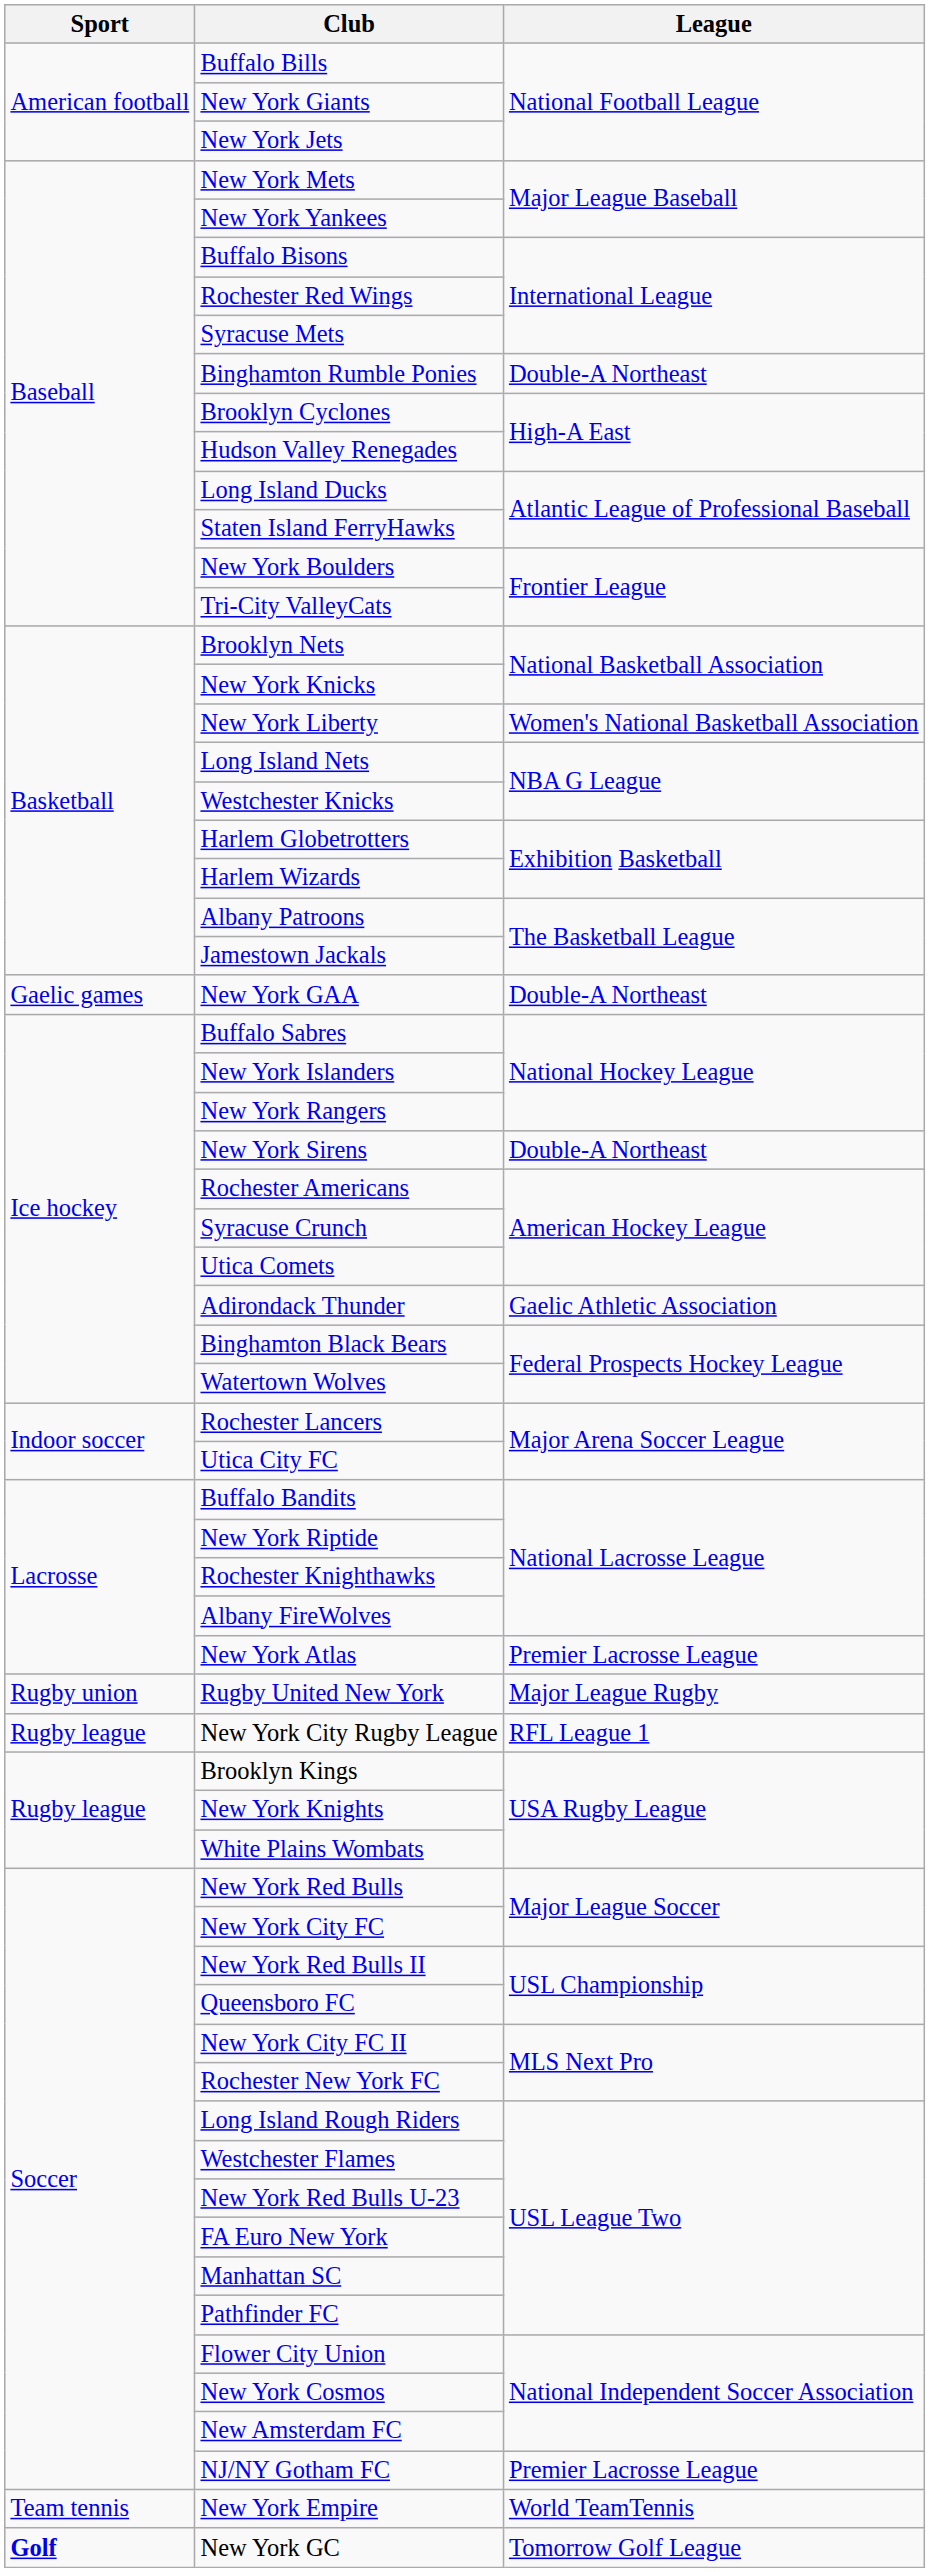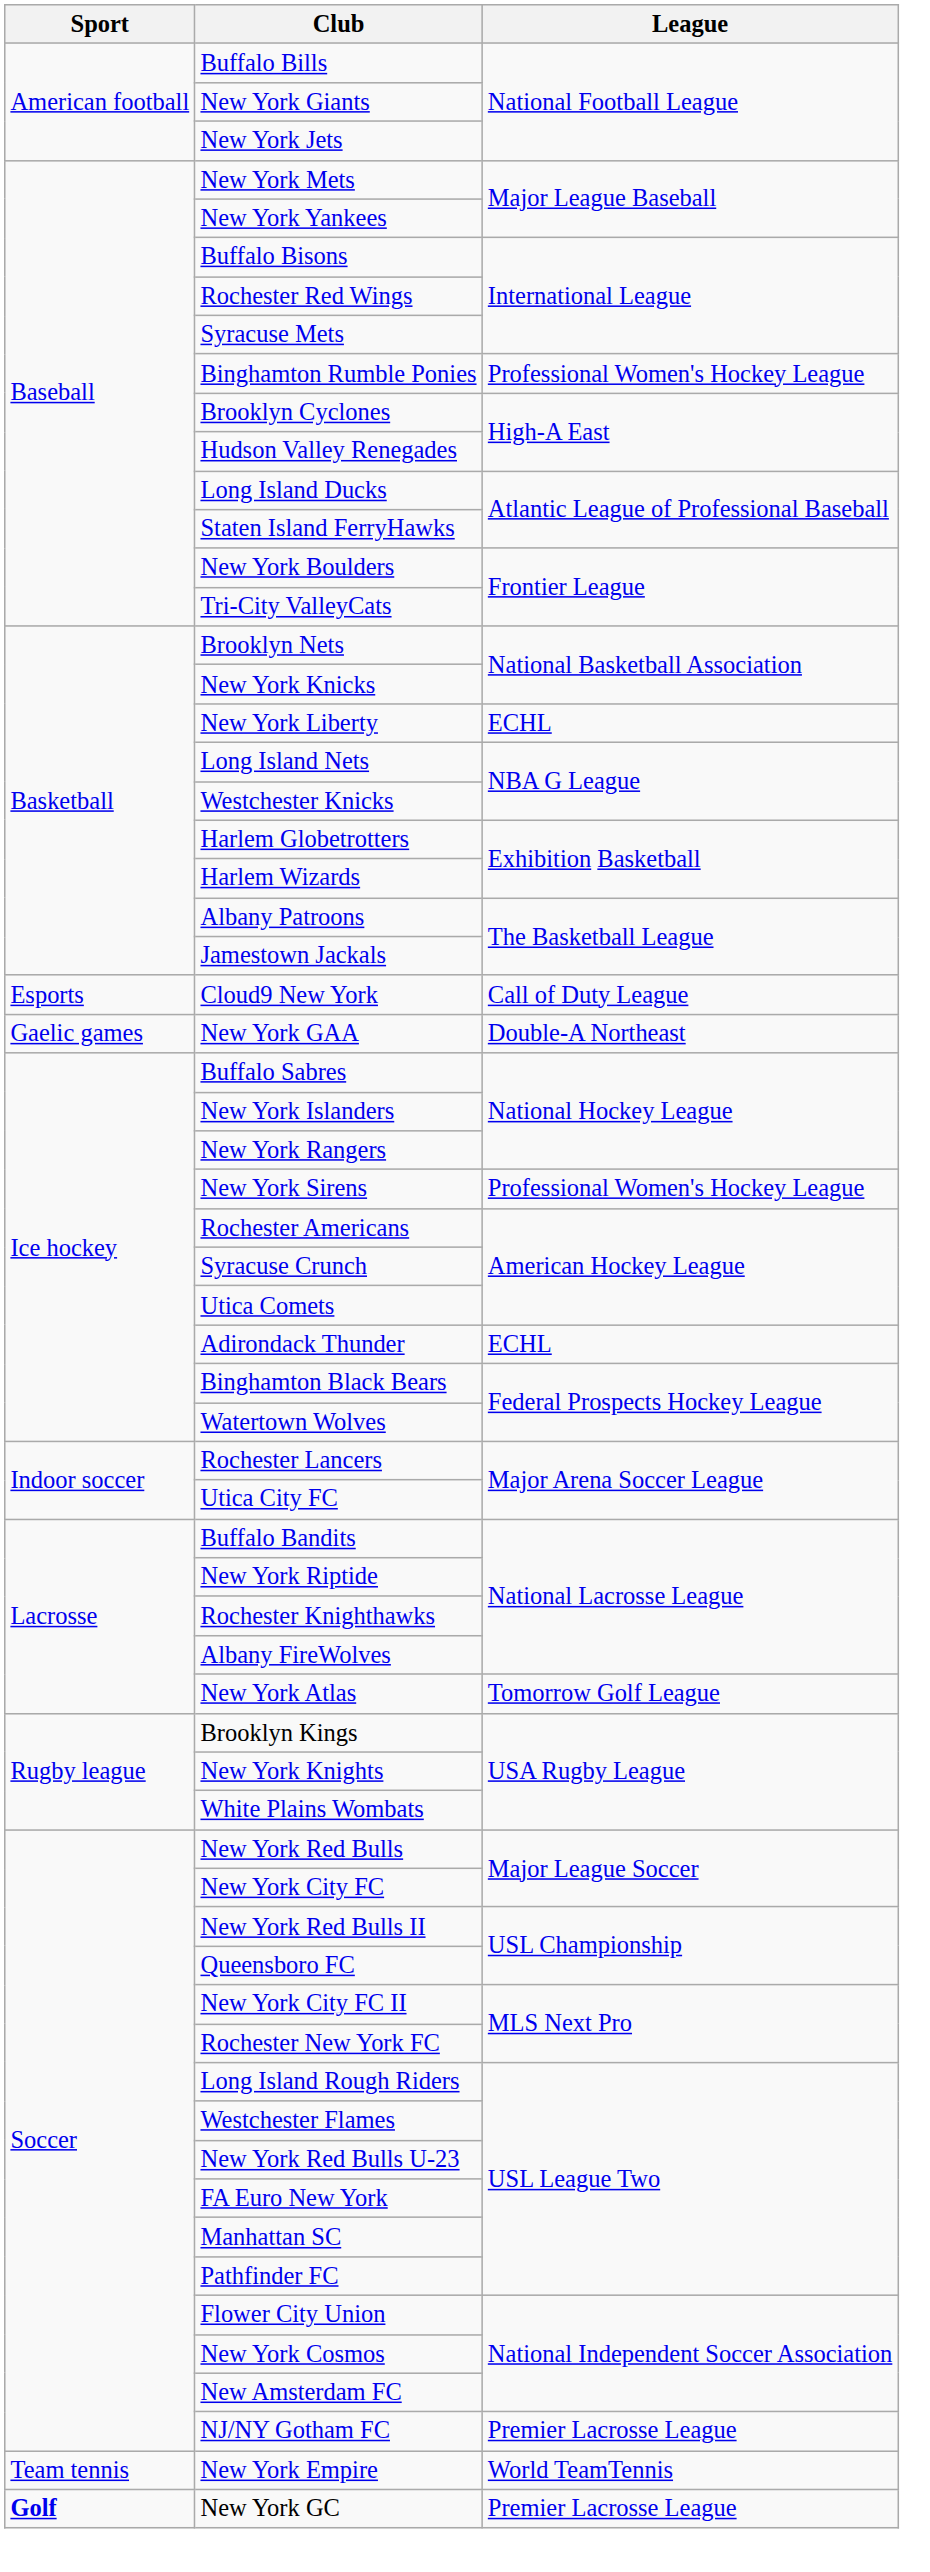 <table class="wikitable sortable">
 <tr>
 <th>Sport</th>
 <th>Club</th>
 <th>League</th>
 </tr>
 <tr>
 <td rowspan="3"><a href='#'>American football</a></td>
 <td><a href='#'>Buffalo Bills</a></td>
 <td rowspan="3"><a href='#'>National Football League</a></td>
 </tr>
 <tr>
 <td><a href='#'>New York Giants</a></td>
 </tr>
 <tr>
 <td><a href='#'>New York Jets</a></td>
 </tr>
 <tr>
 <td rowspan="12"><a href='#'>Baseball</a></td>
 <td><a href='#'>New York Mets</a></td>
 <td rowspan="2"><a href='#'>Major League Baseball</a></td>
 </tr>
 <tr>
 <td><a href='#'>New York Yankees</a></td>
 </tr>
 <tr>
 <td><a href='#'>Buffalo Bisons</a></td>
 <td rowspan="3"><a href='#'>International League</a></td>
 </tr>
 <tr>
 <td><a href='#'>Rochester Red Wings</a></td>
 </tr>
 <tr>
 <td><a href='#'>Syracuse Mets</a></td>
 </tr>
 <tr>
 <td><a href='#'>Binghamton Rumble Ponies</a></td>
-<td><a href='#'>Double-A Northeast</a></td>
+<td><a href='#'>Professional Women's Hockey League</a></td>
 </tr>
 <tr>
 <td><a href='#'>Brooklyn Cyclones</a></td>
 <td rowspan="2"><a href='#'>High-A East</a></td>
 </tr>
 <tr>
 <td><a href='#'>Hudson Valley Renegades</a></td>
 </tr>
 <tr>
 <td><a href='#'>Long Island Ducks</a></td>
 <td rowspan="2"><a href='#'>Atlantic League of Professional Baseball</a></td>
 </tr>
 <tr>
 <td><a href='#'>Staten Island FerryHawks</a></td>
 </tr>
 <tr>
 <td><a href='#'>New York Boulders</a></td>
 <td rowspan="2"><a href='#'>Frontier League</a></td>
 </tr>
 <tr>
 <td><a href='#'>Tri-City ValleyCats</a></td>
 </tr>
 <tr>
 <td rowspan="9"><a href='#'>Basketball</a></td>
 <td><a href='#'>Brooklyn Nets</a></td>
 <td rowspan="2"><a href='#'>National Basketball Association</a></td>
 </tr>
 <tr>
 <td><a href='#'>New York Knicks</a></td>
 </tr>
 <tr>
 <td><a href='#'>New York Liberty</a></td>
-<td><a href='#'>Women's National Basketball Association</a></td>
+<td><a href='#'>ECHL</a></td>
 </tr>
 <tr>
 <td><a href='#'>Long Island Nets</a></td>
 <td rowspan="2"><a href='#'>NBA G League</a></td>
 </tr>
 <tr>
 <td><a href='#'>Westchester Knicks</a></td>
 </tr>
 <tr>
 <td><a href='#'>Harlem Globetrotters</a></td>
 <td rowspan="2"><a href='#'>Exhibition</a> <a href='#'>Basketball</a></td>
 </tr>
 <tr>
 <td><a href='#'>Harlem Wizards</a></td>
 </tr>
 <tr>
 <td><a href='#'>Albany Patroons</a></td>
 <td rowspan="2"><a href='#'>The Basketball League</a></td>
 </tr>
 <tr>
 <td><a href='#'>Jamestown Jackals</a></td>
 </tr>
 <tr>
+<td><a href='#'>Esports</a></td>
+<td><a href='#'>Cloud9 New York</a></td>
+<td><a href='#'>Call of Duty League</a></td>
+</tr>
+<tr>
 <td><a href='#'>Gaelic games</a></td>
 <td><a href='#'>New York GAA</a></td>
 <td><a href='#'>Double-A Northeast</a></td>
 </tr>
 <tr>
 <td rowspan="10"><a href='#'>Ice hockey</a></td>
 <td><a href='#'>Buffalo Sabres</a></td>
 <td rowspan="3"><a href='#'>National Hockey League</a></td>
 </tr>
 <tr>
 <td><a href='#'>New York Islanders</a></td>
 </tr>
 <tr>
 <td><a href='#'>New York Rangers</a></td>
 </tr>
 <tr>
 <td><a href='#'>New York Sirens</a></td>
-<td><a href='#'>Double-A Northeast</a></td>
+<td><a href='#'>Professional Women's Hockey League</a></td>
 </tr>
 <tr>
 <td><a href='#'>Rochester Americans</a></td>
 <td rowspan="3"><a href='#'>American Hockey League</a></td>
 </tr>
 <tr>
 <td><a href='#'>Syracuse Crunch</a></td>
 </tr>
 <tr>
 <td><a href='#'>Utica Comets</a></td>
 </tr>
 <tr>
 <td><a href='#'>Adirondack Thunder</a></td>
-<td><a href='#'>Gaelic Athletic Association</a></td>
+<td><a href='#'>ECHL</a></td>
 </tr>
 <tr>
 <td><a href='#'>Binghamton Black Bears</a></td>
 <td rowspan=2><a href='#'>Federal Prospects Hockey League</a></td>
 </tr>
 <tr>
 <td><a href='#'>Watertown Wolves</a></td>
 </tr>
 <tr>
 <td rowspan="2"><a href='#'>Indoor soccer</a></td>
 <td><a href='#'>Rochester Lancers</a></td>
 <td rowspan="2"><a href='#'>Major Arena Soccer League</a></td>
 </tr>
 <tr>
 <td><a href='#'>Utica City FC</a></td>
 </tr>
 <tr>
 <td rowspan="5"><a href='#'>Lacrosse</a></td>
 <td><a href='#'>Buffalo Bandits</a></td>
 <td rowspan="4"><a href='#'>National Lacrosse League</a></td>
 </tr>
 <tr>
 <td><a href='#'>New York Riptide</a></td>
 </tr>
 <tr>
 <td><a href='#'>Rochester Knighthawks</a></td>
 </tr>
 <tr>
 <td><a href='#'>Albany FireWolves</a></td>
 </tr>
 <tr>
 <td><a href='#'>New York Atlas</a></td>
-<td rowspan="1"><a href='#'>Premier Lacrosse League</a></td>
-</tr>
-<tr>
-<td><a href='#'>Rugby union</a></td>
-<td><a href='#'>Rugby United New York</a></td>
-<td><a href='#'>Major League Rugby</a></td>
-</tr>
-<tr>
-<td><a href='#'>Rugby league</a></td>
-<td>New York City Rugby League</td>
-<td><a href='#'>RFL League 1</a></td>
+<td><a href='#'>Tomorrow Golf League</a></td>
 </tr>
 <tr>
 <td rowspan="3"><a href='#'>Rugby league</a></td>
 <td>Brooklyn Kings</td>
 <td rowspan="3"><a href='#'>USA Rugby League</a></td>
 </tr>
 <tr>
 <td><a href='#'>New York Knights</a></td>
 </tr>
 <tr>
 <td><a href='#'>White Plains Wombats</a></td>
 </tr>
 <tr>
 <td rowspan=16><a href='#'>Soccer</a></td>
 <td><a href='#'>New York Red Bulls</a></td>
 <td rowspan=2><a href='#'>Major League Soccer</a></td>
 </tr>
 <tr>
 <td><a href='#'>New York City FC</a></td>
 </tr>
 <tr>
 <td><a href='#'>New York Red Bulls II</a></td>
 <td rowspan=2><a href='#'>USL Championship</a></td>
 </tr>
 <tr>
 <td><a href='#'>Queensboro FC</a></td>
 </tr>
 <tr>
 <td><a href='#'>New York City FC II</a></td>
 <td rowspan=2><a href='#'>MLS Next Pro</a></td>
 </tr>
 <tr>
 <td><a href='#'>Rochester New York FC</a></td>
 </tr>
 <tr>
 <td><a href='#'>Long Island Rough Riders</a></td>
 <td rowspan=6><a href='#'>USL League Two</a></td>
 </tr>
 <tr>
 <td><a href='#'>Westchester Flames</a></td>
 </tr>
 <tr>
 <td><a href='#'>New York Red Bulls U-23</a></td>
 </tr>
 <tr>
 <td><a href='#'>FA Euro New York</a></td>
 </tr>
 <tr>
 <td><a href='#'>Manhattan SC</a></td>
 </tr>
 <tr>
 <td><a href='#'>Pathfinder FC</a></td>
 </tr>
 <tr>
 <td><a href='#'>Flower City Union</a></td>
 <td rowspan=3><a href='#'>National Independent Soccer Association</a></td>
 </tr>
 <tr>
 <td><a href='#'>New York Cosmos</a></td>
 </tr>
 <tr>
 <td><a href='#'>New Amsterdam FC</a></td>
 </tr>
 <tr>
 <td><a href='#'>NJ/NY Gotham FC</a></td>
 <td rowspan="1"><a href='#'>Premier Lacrosse League</a></td>
 </tr>
 <tr>
 <td><a href='#'>Team tennis</a></td>
 <td><a href='#'>New York Empire</a></td>
 <td><a href='#'>World TeamTennis</a></td>
 </tr>
 <tr>
 <td><strong><a href='#'>Golf</a></strong></td>
 <td>New York GC</td>
-<td><a href='#'>Tomorrow Golf League</a></td>
+<td rowspan="1"><a href='#'>Premier Lacrosse League</a></td>
 </tr>
 </table>
